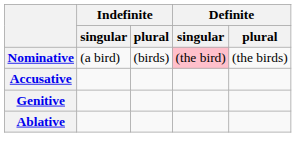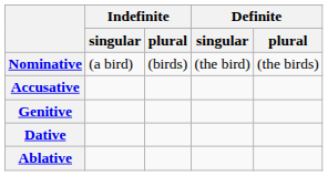 <table class="wikitable">
 <tr>
 <th rowspan="2"></th>
 <th colspan="2">Indefinite</th>
 <th colspan="2">Definite</th>
 </tr>
 <tr>
 <th>singular</th>
 <th>plural</th>
 <th>singular</th>
 <th>plural</th>
 </tr>
 <tr>
 <th><a href='#'>Nominative</a></th>
 <td> (a bird)</td>
 <td> (birds)</td>
-<td style="background: pink;"> (the bird)</td>
+<td> (the bird)</td>
 <td> (the birds)</td>
 </tr>
 <tr>
 <th><a href='#'>Accusative</a></th>
 <td></td>
 <td></td>
 <td></td>
 <td></td>
 </tr>
 <tr>
 <th><a href='#'>Genitive</a></th>
 <td></td>
 <td></td>
 <td></td>
 <td></td>
 </tr>
 <tr>
+<th><a href='#'>Dative</a></th>
+<td></td>
+<td></td>
+<td></td>
+<td></td>
+</tr>
+<tr>
 <th><a href='#'>Ablative</a></th>
 <td></td>
 <td></td>
 <td></td>
 <td></td>
 </tr>
 </table>
